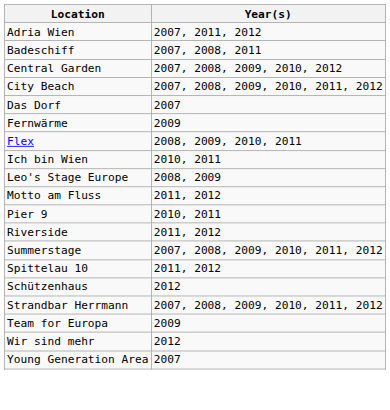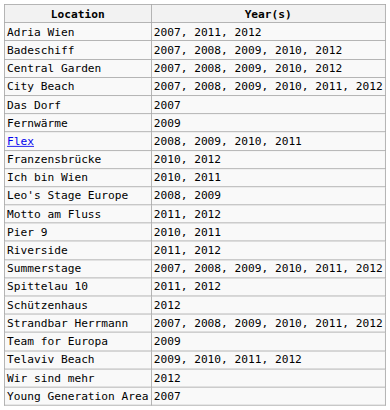 <table class="wikitable">
 <tr>
 <th>Location</th>
 <th>Year(s)</th>
 </tr>
 <tr>
 <td>Adria Wien</td>
 <td>2007, 2011, 2012</td>
 </tr>
 <tr>
 <td>Badeschiff</td>
-<td>2007, 2008, 2011</td>
+<td>2007, 2008, 2009, 2010, 2012</td>
 </tr>
 <tr>
 <td>Central Garden</td>
 <td>2007, 2008, 2009, 2010, 2012</td>
 </tr>
 <tr>
 <td>City Beach</td>
 <td>2007, 2008, 2009, 2010, 2011, 2012</td>
 </tr>
 <tr>
 <td>Das Dorf</td>
 <td>2007</td>
 </tr>
 <tr>
 <td>Fernwärme</td>
 <td>2009</td>
 </tr>
 <tr>
 <td><a href='#'>Flex</a></td>
 <td>2008, 2009, 2010, 2011</td>
+</tr>
+<tr>
+<td>Franzensbrücke</td>
+<td>2010, 2012</td>
 </tr>
 <tr>
 <td>Ich bin Wien</td>
 <td>2010, 2011</td>
 </tr>
 <tr>
 <td>Leo's Stage Europe</td>
 <td>2008, 2009</td>
 </tr>
 <tr>
 <td>Motto am Fluss</td>
 <td>2011, 2012</td>
 </tr>
 <tr>
 <td>Pier 9</td>
 <td>2010, 2011</td>
 </tr>
 <tr>
 <td>Riverside</td>
 <td>2011, 2012</td>
 </tr>
 <tr>
 <td>Summerstage</td>
 <td>2007, 2008, 2009, 2010, 2011, 2012</td>
 </tr>
 <tr>
 <td>Spittelau 10</td>
 <td>2011, 2012</td>
 </tr>
 <tr>
 <td>Schützenhaus</td>
 <td>2012</td>
 </tr>
 <tr>
 <td>Strandbar Herrmann</td>
 <td>2007, 2008, 2009, 2010, 2011, 2012</td>
 </tr>
 <tr>
 <td>Team for Europa</td>
 <td>2009</td>
 </tr>
 <tr>
+<td>Telaviv Beach</td>
+<td>2009, 2010, 2011, 2012</td>
+</tr>
+<tr>
 <td>Wir sind mehr</td>
 <td>2012</td>
 </tr>
 <tr>
 <td>Young Generation Area</td>
 <td>2007</td>
 </tr>
 </table>
